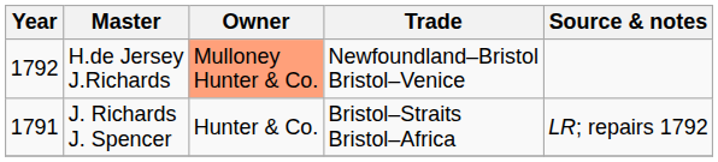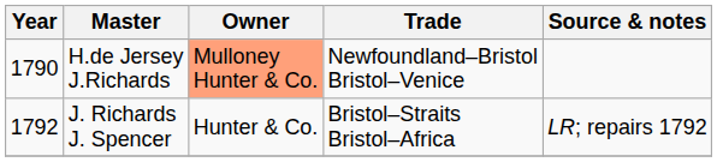 <table class=" wikitable">
 <tr>
 <th>Year</th>
 <th>Master</th>
 <th>Owner</th>
 <th>Trade</th>
 <th>Source & notes</th>
 </tr>
 <tr>
-<td>1792</td>
+<td>1790</td>
 <td>H.de Jersey<br>J.Richards</td>
 <td style="background: lightsalmon;">Mulloney<br>Hunter & Co.</td>
 <td>Newfoundland–Bristol<br>Bristol–Venice</td>
 <td></td>
 </tr>
 <tr>
-<td>1791</td>
+<td>1792</td>
 <td>J. Richards<br>J. Spencer</td>
 <td>Hunter & Co.</td>
 <td>Bristol–Straits<br>Bristol–Africa</td>
 <td><em>LR</em>; repairs 1792</td>
 </tr>
 <tr>
 </tr>
 </table>
